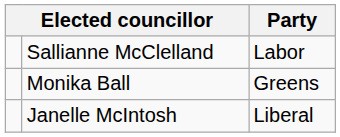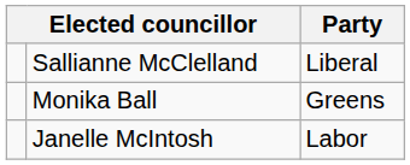 <table class="wikitable" style="float:right;clear:right;width:30%">
 <tr>
 <th colspan="2">Elected councillor</th>
 <th>Party</th>
 </tr>
 <tr>
 <td> </td>
 <td>Sallianne McClelland</td>
-<td>Labor</td>
+<td>Liberal</td>
 </tr>
 <tr>
 <td> </td>
 <td>Monika Ball</td>
 <td>Greens</td>
 </tr>
 <tr>
 <td> </td>
 <td>Janelle McIntosh</td>
-<td>Liberal</td>
+<td>Labor</td>
 </tr>
 </table>
